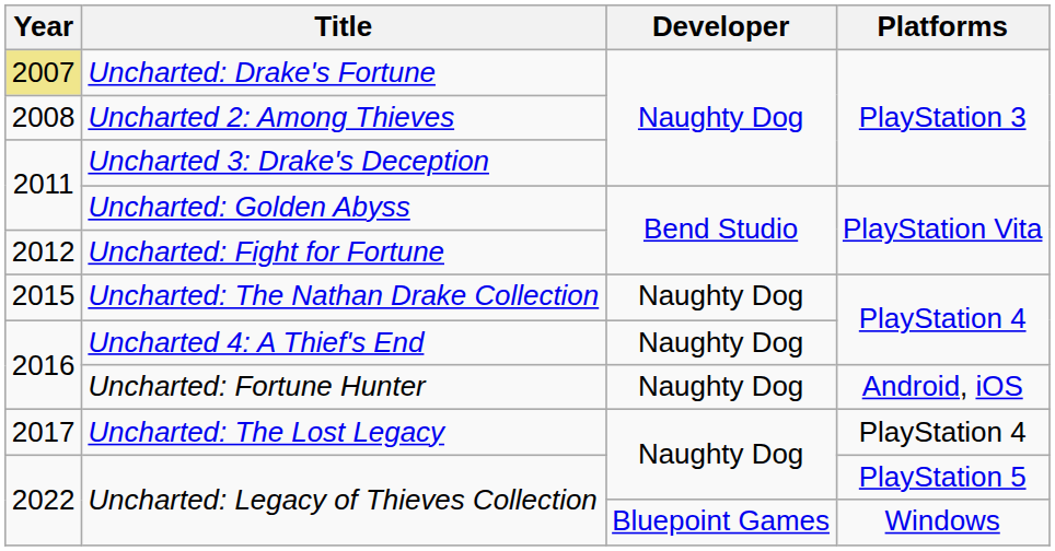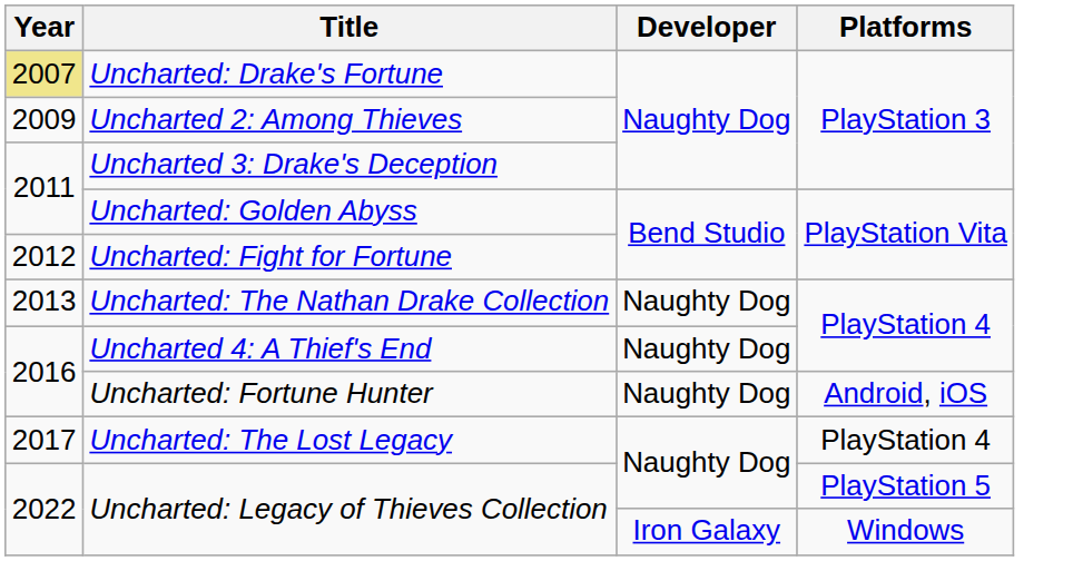 <table class="wikitable">
 <tr>
 <th scope="col">Year</th>
 <th scope="col">Title</th>
 <th scope="col">Developer</th>
 <th scope="col">Platforms</th>
 </tr>
 <tr>
 <td style="background: khaki; text-align:center;">2007</td>
 <td scope="row"><em><a href='#'>Uncharted: Drake's Fortune</a></em></td>
 <td rowspan="3" style="text-align:center;"><a href='#'>Naughty Dog</a></td>
 <td rowspan="3" style="text-align:center;"><a href='#'>PlayStation 3</a></td>
 </tr>
 <tr>
-<td style="text-align:center;">2008</td>
+<td style="text-align:center;">2009</td>
 <td scope="row"><em><a href='#'>Uncharted 2: Among Thieves</a></em></td>
 </tr>
 <tr>
 <td style="text-align:center;" rowspan="2">2011</td>
 <td scope="row"><em><a href='#'>Uncharted 3: Drake's Deception</a></em></td>
 </tr>
 <tr>
 <td scope="row"><em><a href='#'>Uncharted: Golden Abyss</a></em></td>
 <td rowspan="2" style="text-align:center;"><a href='#'>Bend Studio</a></td>
 <td rowspan="2" style="text-align:center;"><a href='#'>PlayStation Vita</a></td>
 </tr>
 <tr>
 <td style="text-align:center;">2012</td>
 <td scope="row"><em><a href='#'>Uncharted: Fight for Fortune</a></em></td>
 </tr>
 <tr>
-<td style="text-align:center;">2015</td>
+<td style="text-align:center;">2013</td>
 <td scope="row"><em><a href='#'>Uncharted: The Nathan Drake Collection</a></em></td>
 <td style="text-align:center;">Naughty Dog</td>
 <td rowspan="2" style="text-align:center;"><a href='#'>PlayStation 4</a></td>
 </tr>
 <tr>
 <td style="text-align:center;" rowspan="2">2016</td>
 <td scope="row"><em><a href='#'>Uncharted 4: A Thief's End</a></em></td>
 <td style="text-align:center;">Naughty Dog</td>
 </tr>
 <tr>
 <td scope="row"><em>Uncharted: Fortune Hunter</em></td>
 <td style="text-align:center;">Naughty Dog</td>
 <td style="text-align:center;"><a href='#'>Android</a>, <a href='#'>iOS</a></td>
 </tr>
 <tr>
 <td style="text-align:center;">2017</td>
 <td scope="row"><em><a href='#'>Uncharted: The Lost Legacy</a></em></td>
 <td style="text-align:center;" rowspan="2">Naughty Dog</td>
 <td style="text-align:center;">PlayStation 4</td>
 </tr>
 <tr>
 <td style="text-align:center;" rowspan="2">2022</td>
 <td scope="row" rowspan="2"><em>Uncharted: Legacy of Thieves Collection</em></td>
 <td style="text-align:center;"><a href='#'>PlayStation 5</a></td>
 </tr>
 <tr>
-<td style="text-align:center;"><a href='#'>Bluepoint Games</a></td>
+<td style="text-align:center;"><a href='#'>Iron Galaxy</a></td>
 <td style="text-align:center;"><a href='#'>Windows</a></td>
 </tr>
 </table>
